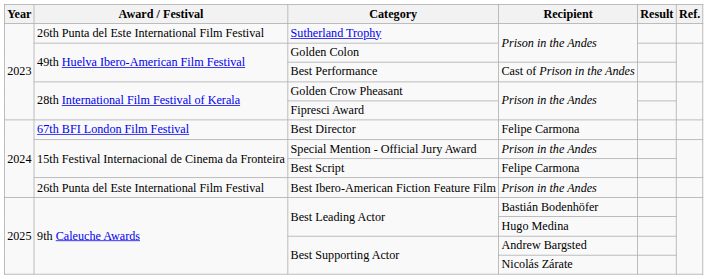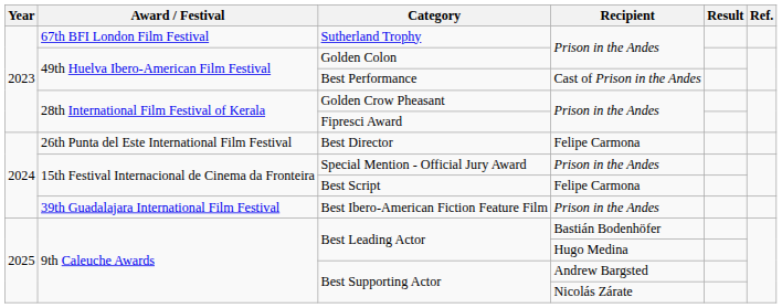 <table class="wikitable">
 <tr>
 <th>Year</th>
 <th>Award / Festival</th>
 <th>Category</th>
 <th>Recipient</th>
 <th>Result</th>
 <th>Ref.</th>
 </tr>
 <tr>
 <td rowspan="5">2023</td>
-<td>26th Punta del Este International Film Festival</td>
+<td><a href='#'>67th BFI London Film Festival</a></td>
 <td><a href='#'>Sutherland Trophy</a></td>
 <td rowspan="2"><em>Prison in the Andes</em></td>
 <td></td>
 <td></td>
 </tr>
 <tr>
 <td rowspan="2">49th <a href='#'>Huelva Ibero-American Film Festival</a></td>
 <td>Golden Colon</td>
 <td></td>
 <td rowspan="2"></td>
 </tr>
 <tr>
 <td>Best Performance</td>
 <td>Cast of <em>Prison in the Andes</em></td>
 <td></td>
 </tr>
 <tr>
 <td rowspan="2">28th <a href='#'>International Film Festival of Kerala</a></td>
 <td>Golden Crow Pheasant</td>
 <td rowspan="2"><em>Prison in the Andes</em></td>
 <td></td>
 <td rowspan="2"></td>
 </tr>
 <tr>
 <td>Fipresci Award</td>
 <td></td>
 </tr>
 <tr>
 <td rowspan="4">2024</td>
-<td><a href='#'>67th BFI London Film Festival</a></td>
+<td>26th Punta del Este International Film Festival</td>
 <td>Best Director</td>
 <td>Felipe Carmona</td>
 <td></td>
 <td></td>
 </tr>
 <tr>
 <td rowspan="2">15th Festival Internacional de Cinema da Fronteira</td>
 <td>Special Mention - Official Jury Award</td>
 <td><em>Prison in the Andes</em></td>
 <td></td>
 <td rowspan="2"></td>
 </tr>
 <tr>
 <td>Best Script</td>
 <td>Felipe Carmona</td>
 <td></td>
 </tr>
 <tr>
-<td>26th Punta del Este International Film Festival</td>
+<td><a href='#'>39th Guadalajara International Film Festival</a></td>
 <td>Best Ibero-American Fiction Feature Film</td>
 <td><em>Prison in the Andes</em></td>
 <td></td>
 <td></td>
 </tr>
 <tr>
 <td rowspan="4">2025</td>
 <td rowspan="4">9th <a href='#'>Caleuche Awards</a></td>
 <td rowspan="2">Best Leading Actor</td>
 <td>Bastián Bodenhöfer</td>
 <td></td>
 <td rowspan="4"></td>
 </tr>
 <tr>
 <td>Hugo Medina</td>
 <td></td>
 </tr>
 <tr>
 <td rowspan="2">Best Supporting Actor</td>
 <td>Andrew Bargsted</td>
 <td></td>
 </tr>
 <tr>
 <td>Nicolás Zárate</td>
 <td></td>
 </tr>
 </table>
